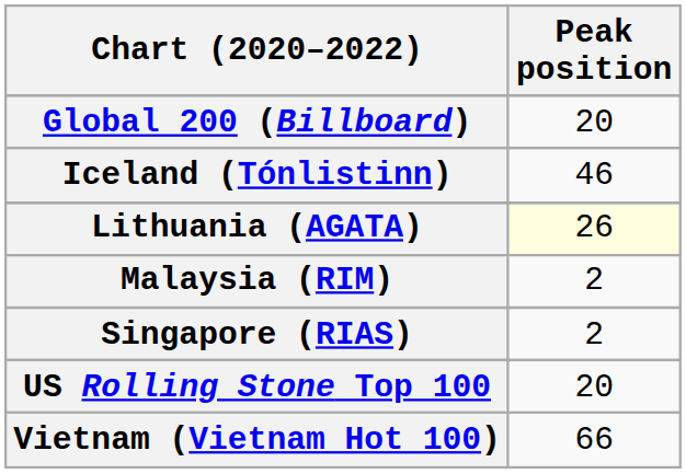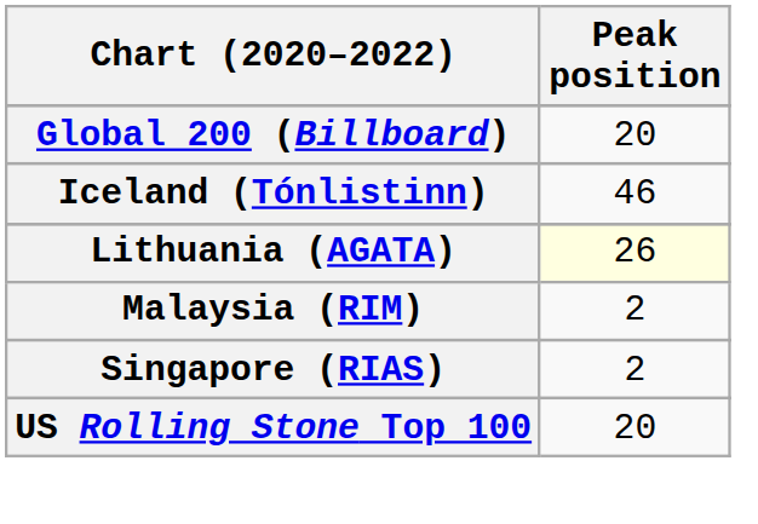 <table class="wikitable sortable plainrowheaders" style="text-align:center">
 <tr>
 <th scope="col">Chart (2020–2022)</th>
 <th scope="col">Peak<br>position</th>
 </tr>
 <tr>
 </tr>
 <tr>
 </tr>
 <tr>
 </tr>
 <tr>
 </tr>
 <tr>
 </tr>
 <tr>
 </tr>
 <tr>
 <th scope="row"><a href='#'>Global 200</a> (<em><a href='#'>Billboard</a></em>)</th>
 <td>20</td>
 </tr>
 <tr>
 </tr>
 <tr>
 <th scope="row">Iceland (<a href='#'>Tónlistinn</a>)</th>
 <td>46</td>
 </tr>
 <tr>
 </tr>
 <tr>
 <th scope="row">Lithuania (<a href='#'>AGATA</a>)</th>
 <td style="background: lightyellow;">26</td>
 </tr>
 <tr>
 <th scope="row">Malaysia (<a href='#'>RIM</a>)</th>
 <td>2</td>
 </tr>
 <tr>
 </tr>
 <tr>
 </tr>
 <tr>
 </tr>
 <tr>
 </tr>
 <tr>
 </tr>
 <tr>
 <th scope="row">Singapore (<a href='#'>RIAS</a>)</th>
 <td>2</td>
 </tr>
 <tr>
 </tr>
 <tr>
 </tr>
 <tr>
 </tr>
 <tr>
 </tr>
 <tr>
 </tr>
 <tr>
 </tr>
 <tr>
 </tr>
 <tr>
 <th scope="row">US <a href='#'><em>Rolling Stone</em> Top 100</a></th>
 <td>20</td>
 </tr>
-<tr>
-<th scope="row">Vietnam (<a href='#'>Vietnam Hot 100</a>)</th>
-<td>66</td>
-</tr>
 </table>
